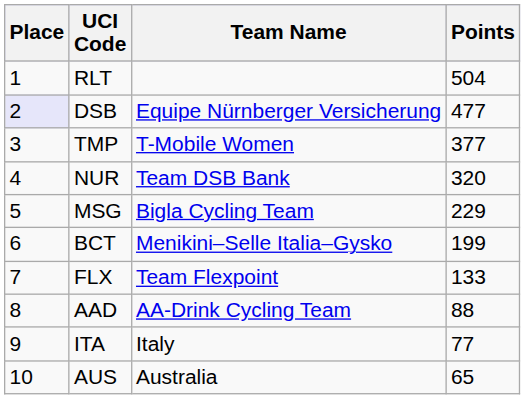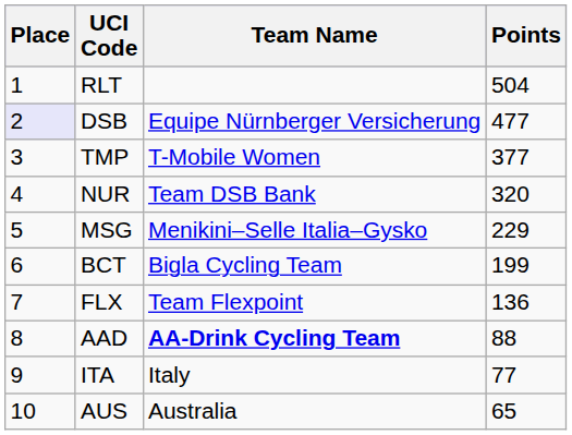 <table class="wikitable">
 <tr style="background:#ccccff;">
 <th>Place</th>
 <th>UCI<br>Code</th>
 <th>Team Name</th>
 <th>Points</th>
 </tr>
 <tr>
 <td>1</td>
 <td>RLT</td>
 <td></td>
 <td>504</td>
 </tr>
 <tr>
 <td style="background: lavender;">2</td>
 <td>DSB</td>
 <td><a href='#'>Equipe Nürnberger Versicherung</a></td>
 <td>477</td>
 </tr>
 <tr>
 <td>3</td>
 <td>TMP</td>
 <td><a href='#'>T-Mobile Women</a></td>
 <td>377</td>
 </tr>
 <tr>
 <td>4</td>
 <td>NUR</td>
 <td><a href='#'>Team DSB Bank</a></td>
 <td>320</td>
 </tr>
 <tr>
 <td>5</td>
 <td>MSG</td>
-<td><a href='#'>Bigla Cycling Team</a></td>
+<td><a href='#'>Menikini–Selle Italia–Gysko</a></td>
 <td>229</td>
 </tr>
 <tr>
 <td>6</td>
 <td>BCT</td>
-<td><a href='#'>Menikini–Selle Italia–Gysko</a></td>
+<td><a href='#'>Bigla Cycling Team</a></td>
 <td>199</td>
 </tr>
 <tr>
 <td>7</td>
 <td>FLX</td>
 <td><a href='#'>Team Flexpoint</a></td>
-<td>133</td>
+<td>136</td>
 </tr>
 <tr>
 <td>8</td>
 <td>AAD</td>
-<td><a href='#'>AA-Drink Cycling Team</a></td>
+<td><strong><a href='#'>AA-Drink Cycling Team</a></strong></td>
 <td>88</td>
 </tr>
 <tr>
 <td>9</td>
 <td>ITA</td>
 <td>Italy</td>
 <td>77</td>
 </tr>
 <tr>
 <td>10</td>
 <td>AUS</td>
 <td>Australia</td>
 <td>65</td>
 </tr>
 </table>
